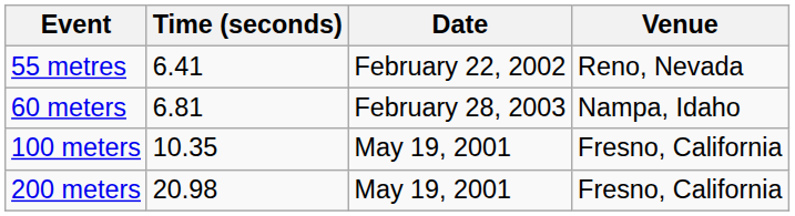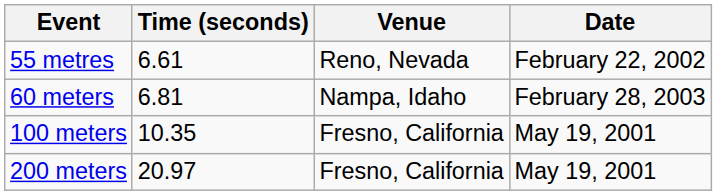 <table class="wikitable">
 <tr>
 <th>Event</th>
 <th>Time (seconds)</th>
+<th>Venue</th>
 <th>Date</th>
-<th>Venue</th>
 </tr>
 <tr>
 <td><a href='#'>55 metres</a></td>
-<td>6.41</td>
+<td>6.61</td>
+<td>Reno, Nevada</td>
 <td>February 22, 2002</td>
-<td>Reno, Nevada</td>
 </tr>
 <tr>
 <td><a href='#'>60 meters</a></td>
 <td>6.81</td>
+<td>Nampa, Idaho</td>
 <td>February 28, 2003</td>
-<td>Nampa, Idaho</td>
 </tr>
 <tr>
 <td><a href='#'>100 meters</a></td>
 <td>10.35</td>
+<td>Fresno, California</td>
 <td>May 19, 2001</td>
-<td>Fresno, California</td>
 </tr>
 <tr>
 <td><a href='#'>200 meters</a></td>
-<td>20.98</td>
+<td>20.97</td>
+<td>Fresno, California</td>
 <td>May 19, 2001</td>
-<td>Fresno, California</td>
 </tr>
 </table>
